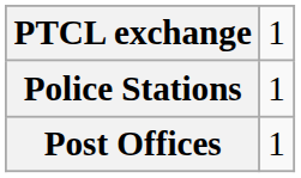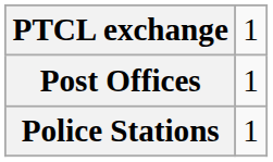 <table class="wikitable">
 <tr>
 <th>PTCL exchange</th>
 <td>1</td>
 </tr>
 <tr>
+<th>Post Offices</th>
+<td>1</td>
+</tr>
+<tr>
 <th>Police Stations</th>
 <td>1</td>
 </tr>
-<tr>
-<th>Post Offices</th>
-<td>1</td>
-</tr>
 </table>
